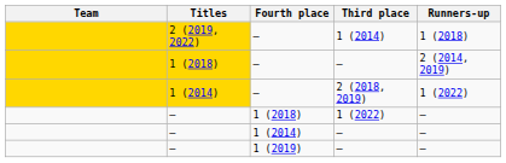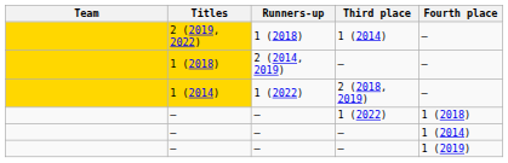 <table class="wikitable">
 <tr>
 <th width=200>Team</th>
 <th width=100>Titles</th>
+<th width=100>Runners-up</th>
+<th width=100>Third place</th>
 <th width=100>Fourth place</th>
-<th width=100>Third place</th>
-<th width=100>Runners-up</th>
 </tr>
 <tr>
 <td bgcolor=gold></td>
 <td bgcolor=gold>2 (<a href='#'>2019</a>, <a href='#'>2022</a>)</td>
+<td>1 (<a href='#'>2018</a>)</td>
+<td>1 (<a href='#'>2014</a>)</td>
 <td>–</td>
-<td>1 (<a href='#'>2014</a>)</td>
-<td>1 (<a href='#'>2018</a>)</td>
 </tr>
 <tr>
 <td bgcolor=gold></td>
 <td bgcolor=gold>1 (<a href='#'>2018</a>)</td>
+<td>2 (<a href='#'>2014</a>, <a href='#'>2019</a>)</td>
 <td>–</td>
 <td>–</td>
-<td>2 (<a href='#'>2014</a>, <a href='#'>2019</a>)</td>
 </tr>
 <tr>
 <td bgcolor=gold></td>
 <td bgcolor=gold>1 (<a href='#'>2014</a>)</td>
-<td>–</td>
+<td>1 (<a href='#'>2022</a>)</td>
 <td>2 (<a href='#'>2018</a>, <a href='#'>2019</a>)</td>
-<td>1 (<a href='#'>2022</a>)</td>
-</tr>
-<tr>
-<td></td>
-<td>–</td>
-<td>1 (<a href='#'>2018</a>)</td>
-<td>1 (<a href='#'>2022</a>)</td>
 <td>–</td>
 </tr>
 <tr>
 <td></td>
 <td>–</td>
-<td>1 (<a href='#'>2014</a>)</td>
 <td>–</td>
-<td>–</td>
+<td>1 (<a href='#'>2022</a>)</td>
+<td>1 (<a href='#'>2018</a>)</td>
 </tr>
 <tr>
 <td></td>
 <td>–</td>
-<td>1 (<a href='#'>2019</a>)</td>
 <td>–</td>
 <td>–</td>
+<td>1 (<a href='#'>2014</a>)</td>
+</tr>
+<tr>
+<td></td>
+<td>–</td>
+<td>–</td>
+<td>–</td>
+<td>1 (<a href='#'>2019</a>)</td>
 </tr>
 </table>
